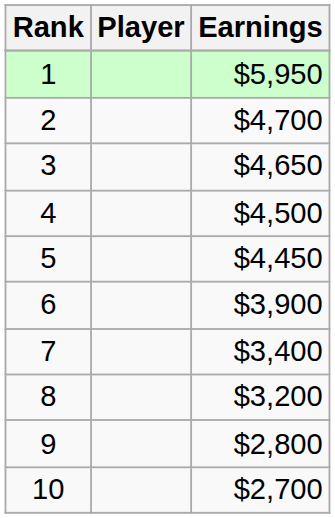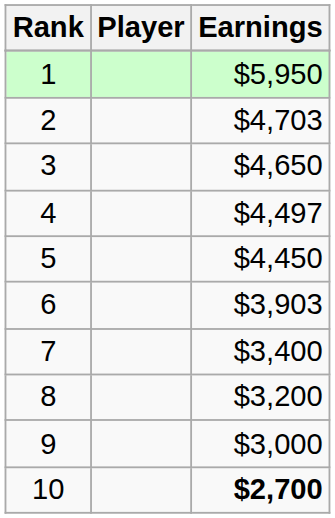 <table class="wikitable" style="float:right; text-align:right; margin-left:1em">
 <tr>
 <th>Rank</th>
 <th>Player</th>
 <th>Earnings</th>
 </tr>
 <tr>
 </tr>
 <tr style="background-color:#ccffcc">
 <td align=center>1</td>
 <td style="text-align:left"></td>
 <td>$5,950</td>
 </tr>
 <tr>
 <td align=center>2</td>
 <td style="text-align:left"></td>
-<td>$4,700</td>
+<td>$4,703</td>
 </tr>
 <tr>
 <td align=center>3</td>
 <td style="text-align:left"></td>
 <td>$4,650</td>
 </tr>
 <tr>
 <td align=center>4</td>
 <td style="text-align:left"></td>
-<td>$4,500</td>
+<td>$4,497</td>
 </tr>
 <tr>
 <td align=center>5</td>
 <td style="text-align:left"></td>
 <td>$4,450</td>
 </tr>
 <tr>
 <td align=center>6</td>
 <td style="text-align:left"></td>
-<td>$3,900</td>
+<td>$3,903</td>
 </tr>
 <tr>
 <td align=center>7</td>
 <td style="text-align:left"></td>
 <td>$3,400</td>
 </tr>
 <tr>
 <td align=center>8</td>
 <td style="text-align:left"></td>
 <td>$3,200</td>
 </tr>
 <tr>
 <td align=center>9</td>
 <td style="text-align:left"></td>
-<td>$2,800</td>
+<td>$3,000</td>
 </tr>
 <tr>
 <td align=center>10</td>
 <td style="text-align:left"></td>
-<td>$2,700</td>
+<td><strong>$2,700</strong></td>
 </tr>
 </table>
